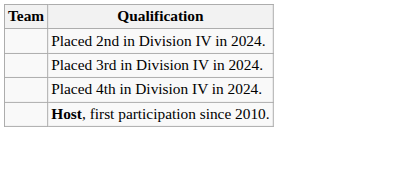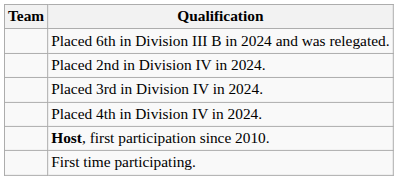 <table class="wikitable">
 <tr>
 <th>Team</th>
 <th>Qualification</th>
+</tr>
+<tr>
+<td></td>
+<td>Placed 6th in Division III B in 2024 and was relegated.</td>
 </tr>
 <tr>
 <td></td>
 <td>Placed 2nd in Division IV in 2024.</td>
 </tr>
 <tr>
 <td></td>
 <td>Placed 3rd in Division IV in 2024.</td>
 </tr>
 <tr>
 <td></td>
 <td>Placed 4th in Division IV in 2024.</td>
 </tr>
 <tr>
 <td></td>
 <td><strong>Host</strong>, first participation since 2010.</td>
 </tr>
+<tr>
+<td></td>
+<td>First time participating.</td>
+</tr>
 </table>
